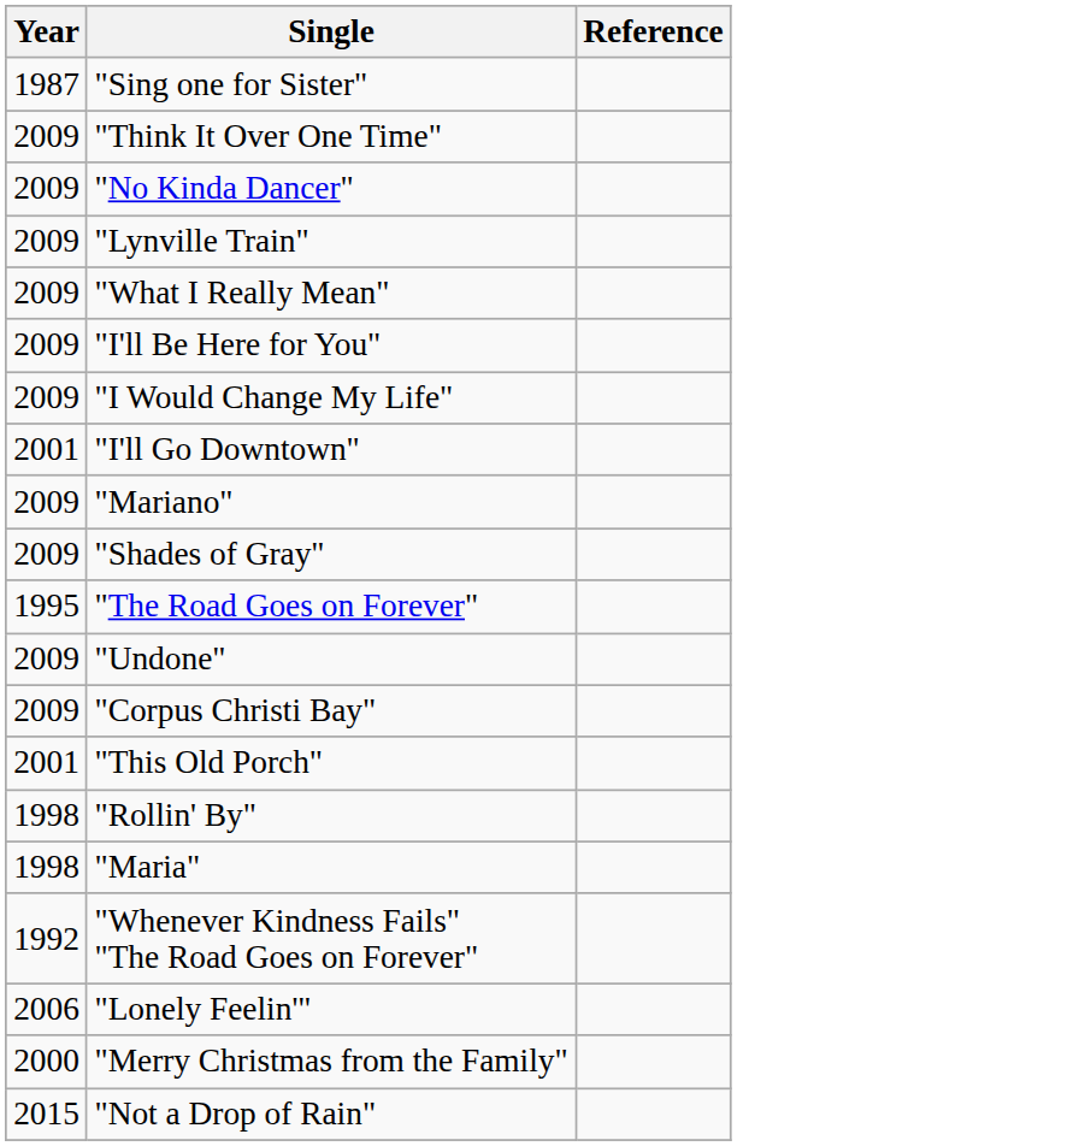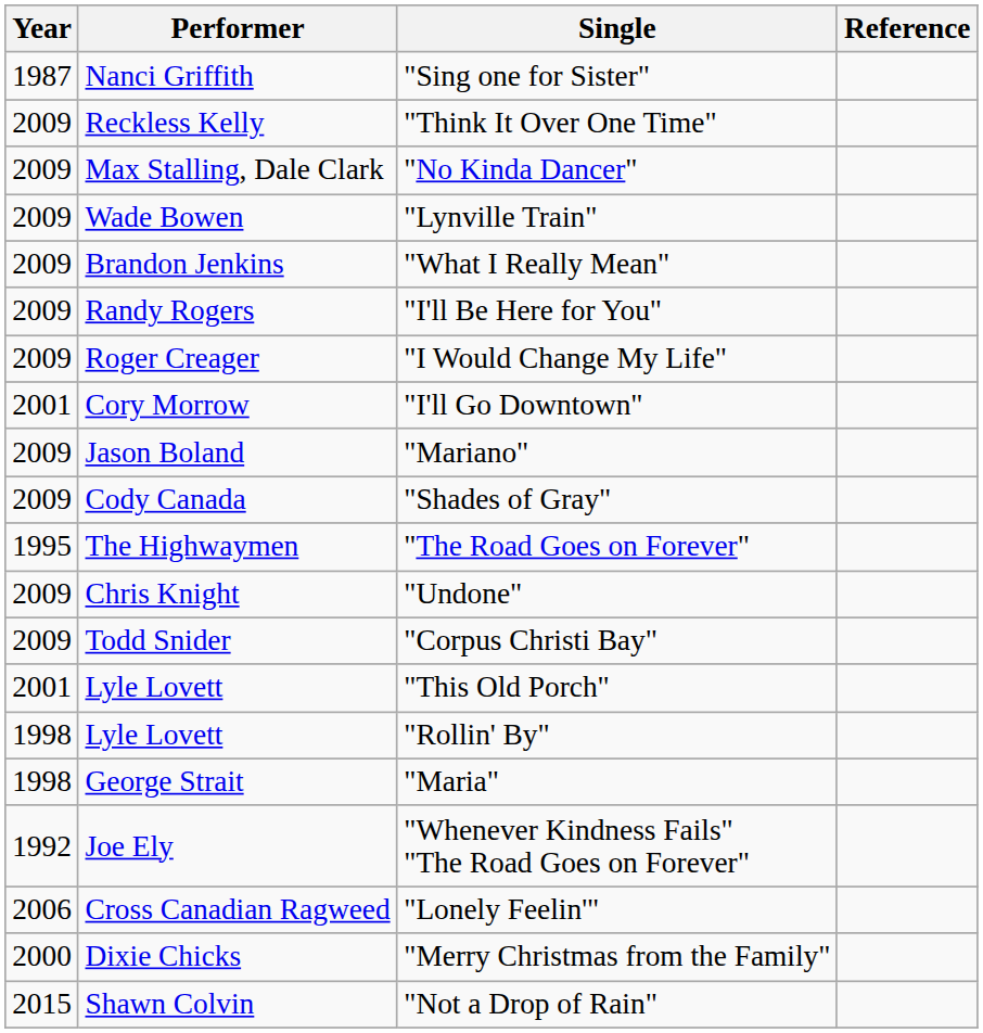 <table class="wikitable sortable">
 <tr>
 <th>Year</th>
+<th>Performer</th>
 <th>Single</th>
 <th>Reference</th>
 </tr>
 <tr>
 <td>1987</td>
+<td><a href='#'>Nanci Griffith</a></td>
 <td>"Sing one for Sister"</td>
 <td></td>
 </tr>
 <tr>
 <td>2009</td>
+<td><a href='#'>Reckless Kelly</a></td>
 <td>"Think It Over One Time"</td>
 <td></td>
 </tr>
 <tr>
 <td>2009</td>
+<td><a href='#'>Max Stalling</a>, Dale Clark</td>
 <td>"<a href='#'>No Kinda Dancer</a>"</td>
 <td></td>
 </tr>
 <tr>
 <td>2009</td>
+<td><a href='#'>Wade Bowen</a></td>
 <td>"Lynville Train"</td>
 <td></td>
 </tr>
 <tr>
 <td>2009</td>
+<td><a href='#'>Brandon Jenkins</a></td>
 <td>"What I Really Mean"</td>
 <td></td>
 </tr>
 <tr>
 <td>2009</td>
+<td><a href='#'>Randy Rogers</a></td>
 <td>"I'll Be Here for You"</td>
 <td></td>
 </tr>
 <tr>
 <td>2009</td>
+<td><a href='#'>Roger Creager</a></td>
 <td>"I Would Change My Life"</td>
 <td></td>
 </tr>
 <tr>
 <td>2001</td>
+<td><a href='#'>Cory Morrow</a></td>
 <td>"I'll Go Downtown"</td>
 <td></td>
 </tr>
 <tr>
 <td>2009</td>
+<td><a href='#'>Jason Boland</a></td>
 <td>"Mariano"</td>
 <td></td>
 </tr>
 <tr>
 <td>2009</td>
+<td><a href='#'>Cody Canada</a></td>
 <td>"Shades of Gray"</td>
 <td></td>
 </tr>
 <tr>
 <td>1995</td>
+<td><a href='#'>The Highwaymen</a></td>
 <td>"<a href='#'>The Road Goes on Forever</a>"</td>
 <td></td>
 </tr>
 <tr>
 <td>2009</td>
+<td><a href='#'>Chris Knight</a></td>
 <td>"Undone"</td>
 <td></td>
 </tr>
 <tr>
 <td>2009</td>
+<td><a href='#'>Todd Snider</a></td>
 <td>"Corpus Christi Bay"</td>
 <td></td>
 </tr>
 <tr>
 <td>2001</td>
+<td><a href='#'>Lyle Lovett</a></td>
 <td>"This Old Porch"</td>
 <td></td>
 </tr>
 <tr>
 <td>1998</td>
+<td><a href='#'>Lyle Lovett</a></td>
 <td>"Rollin' By"</td>
 <td></td>
 </tr>
 <tr>
 <td>1998</td>
+<td><a href='#'>George Strait</a></td>
 <td>"Maria"</td>
 <td></td>
 </tr>
 <tr>
 <td>1992</td>
+<td><a href='#'>Joe Ely</a></td>
 <td>"Whenever Kindness Fails"<br>"The Road Goes on Forever"</td>
 <td></td>
 </tr>
 <tr>
 <td>2006</td>
+<td><a href='#'>Cross Canadian Ragweed</a></td>
 <td>"Lonely Feelin'"</td>
 <td></td>
 </tr>
 <tr>
 <td>2000</td>
+<td><a href='#'>Dixie Chicks</a></td>
 <td>"Merry Christmas from the Family"</td>
 <td></td>
 </tr>
 <tr>
 <td>2015</td>
+<td><a href='#'>Shawn Colvin</a></td>
 <td>"Not a Drop of Rain"</td>
 <td></td>
 </tr>
 </table>
